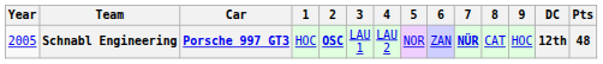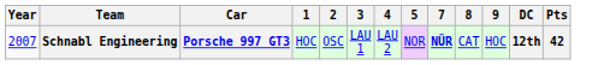 <table class="wikitable" style="text-align:center; font-size:90%">
 <tr>
 <th>Year</th>
 <th>Team</th>
 <th>Car</th>
 <th>1</th>
 <th>2</th>
 <th>3</th>
 <th>4</th>
 <th>5</th>
-<th>6</th>
 <th>7</th>
 <th>8</th>
 <th>9</th>
 <th>DC</th>
 <th>Pts</th>
 </tr>
 <tr>
-<td><a href='#'>2005</a></td>
+<td><a href='#'>2007</a></td>
 <th>Schnabl Engineering</th>
 <th><a href='#'>Porsche 997 GT3</a></th>
 <td style="background:#DFFFDF;"><a href='#'>HOC</a><br></td>
-<td style="background:#DFFFDF;"><strong><a href='#'>OSC</a><br></strong></td>
+<td style="background:#DFFFDF;"><a href='#'>OSC</a><br></td>
 <td style="background:#DFFFDF;"><a href='#'>LAU<br>1</a><br></td>
 <td style="background:#DFFFDF;"><a href='#'>LAU<br>2</a><br></td>
 <td style="background:#EFCFFF;"><a href='#'>NOR</a><br></td>
-<td style="background:#CFCFFF;"><a href='#'>ZAN</a><br></td>
 <td style="background:#DFFFDF;"><strong><a href='#'>NÜR</a><br></strong></td>
 <td style="background:#DFFFDF;"><a href='#'>CAT</a><br></td>
 <td style="background:#DFFFDF;"><a href='#'>HOC</a><br></td>
 <th>12th</th>
-<th>48</th>
+<th>42</th>
 </tr>
 </table>
